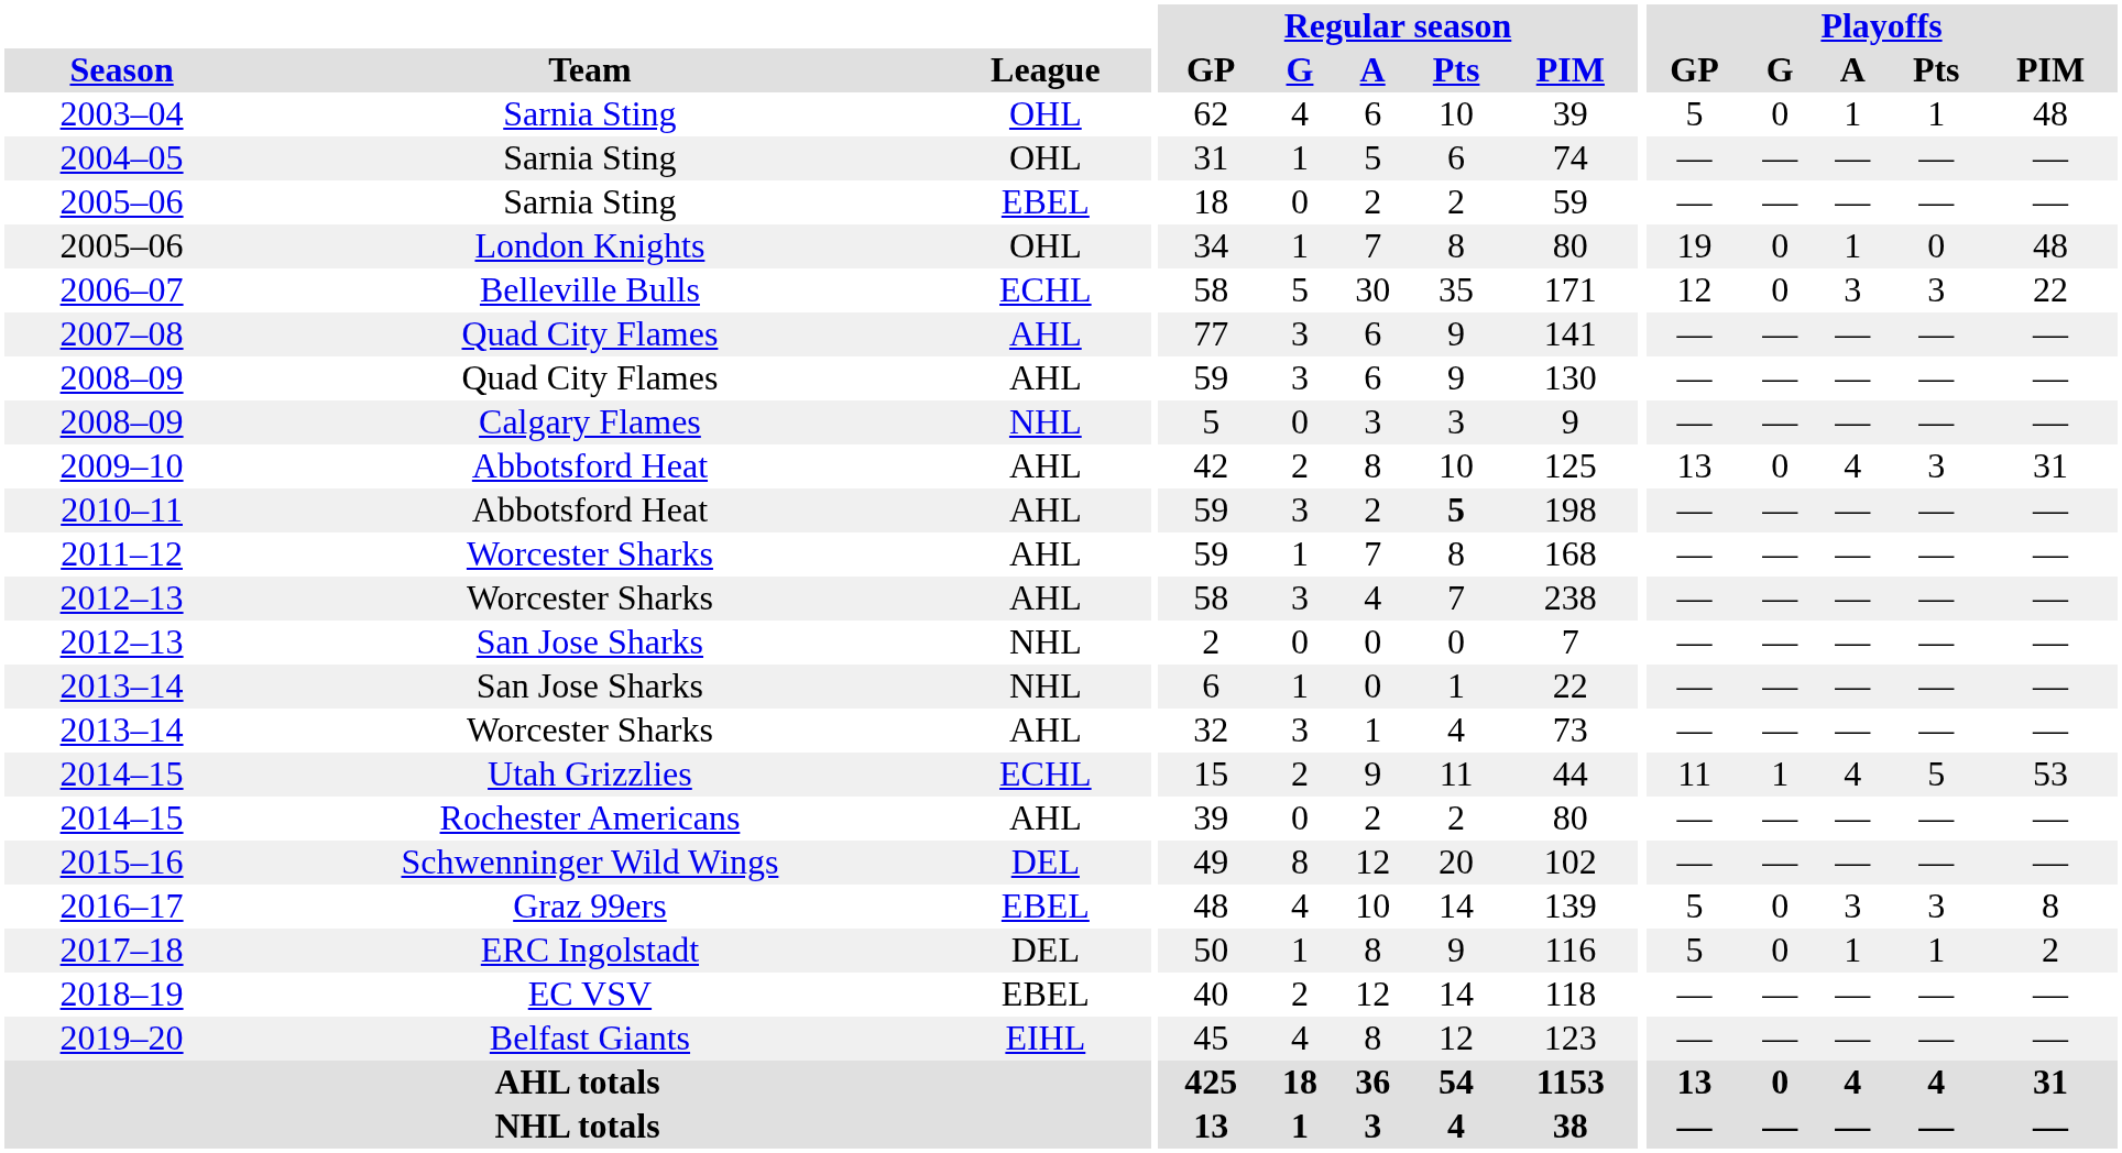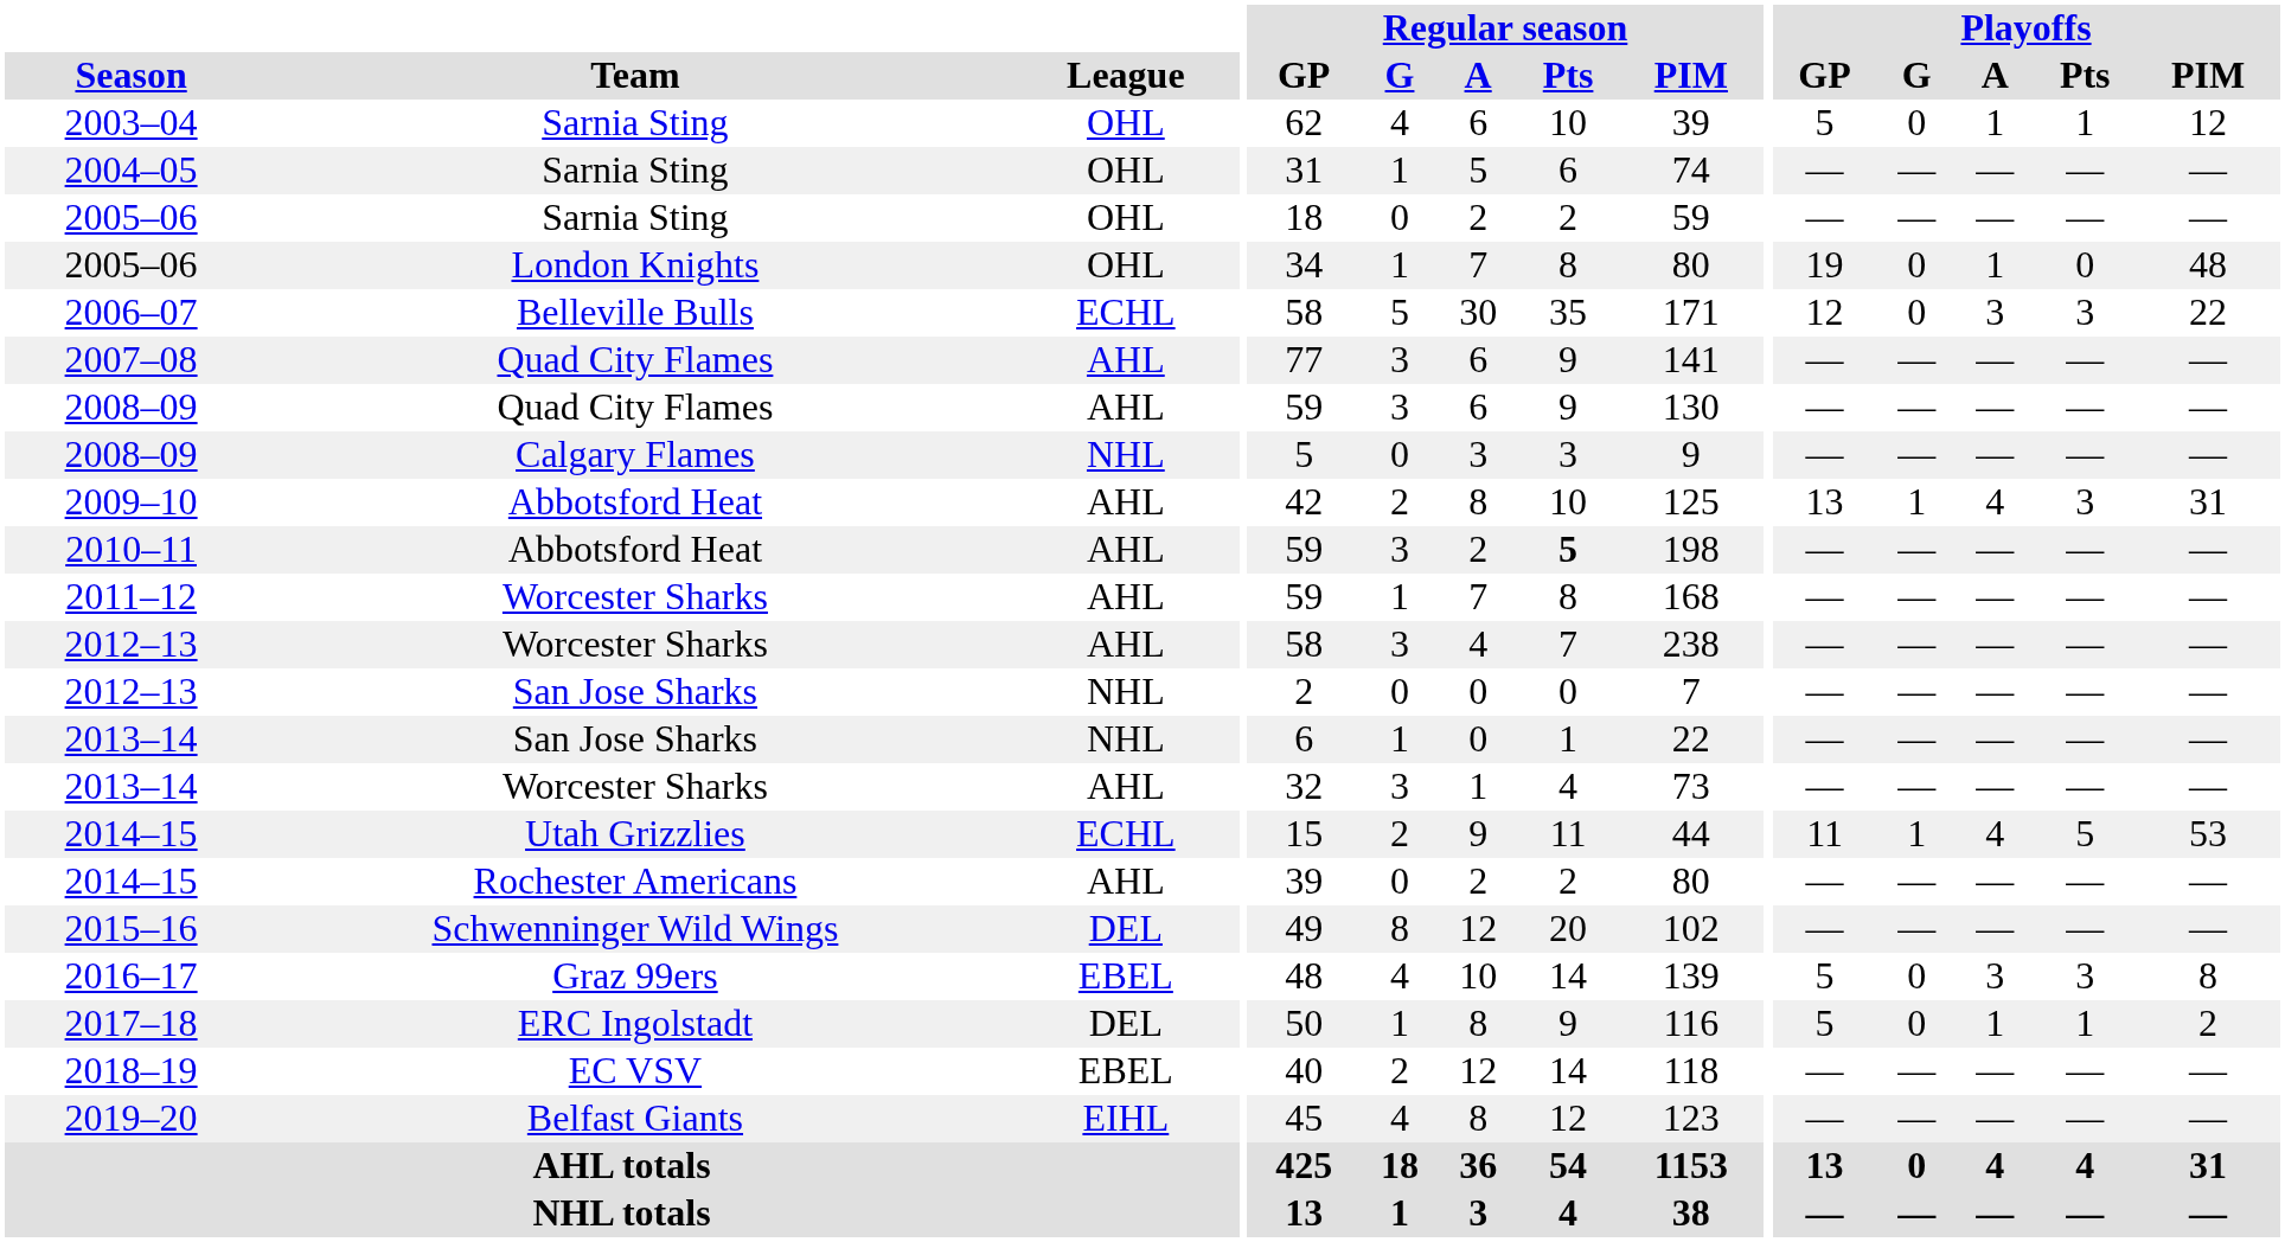 <table border="0" cellpadding="1" cellspacing="0" style="text-align:center; width:60em">
 <tr bgcolor="#e0e0e0">
 <th colspan="3"  bgcolor="#ffffff"></th>
 <th rowspan="99" bgcolor="#ffffff"></th>
 <th colspan="5"><a href='#'>Regular season</a></th>
 <th rowspan="99" bgcolor="#ffffff"></th>
 <th colspan="5"><a href='#'>Playoffs</a></th>
 </tr>
 <tr bgcolor="#e0e0e0">
 <th><a href='#'>Season</a></th>
 <th>Team</th>
 <th>League</th>
 <th>GP</th>
 <th><a href='#'>G</a></th>
 <th><a href='#'>A</a></th>
 <th><a href='#'>Pts</a></th>
 <th><a href='#'>PIM</a></th>
 <th>GP</th>
 <th>G</th>
 <th>A</th>
 <th>Pts</th>
 <th>PIM</th>
 </tr>
 <tr>
 <td><a href='#'>2003–04</a></td>
 <td><a href='#'>Sarnia Sting</a></td>
 <td><a href='#'>OHL</a></td>
 <td>62</td>
 <td>4</td>
 <td>6</td>
 <td>10</td>
 <td>39</td>
 <td>5</td>
 <td>0</td>
 <td>1</td>
 <td>1</td>
-<td>48</td>
+<td>12</td>
 </tr>
 <tr bgcolor="#f0f0f0">
 <td><a href='#'>2004–05</a></td>
 <td>Sarnia Sting</td>
 <td>OHL</td>
 <td>31</td>
 <td>1</td>
 <td>5</td>
 <td>6</td>
 <td>74</td>
 <td>—</td>
 <td>—</td>
 <td>—</td>
 <td>—</td>
 <td>—</td>
 </tr>
 <tr>
 <td><a href='#'>2005–06</a></td>
 <td>Sarnia Sting</td>
-<td><a href='#'>EBEL</a></td>
+<td>OHL</td>
 <td>18</td>
 <td>0</td>
 <td>2</td>
 <td>2</td>
 <td>59</td>
 <td>—</td>
 <td>—</td>
 <td>—</td>
 <td>—</td>
 <td>—</td>
 </tr>
 <tr bgcolor="#f0f0f0">
 <td>2005–06</td>
 <td><a href='#'>London Knights</a></td>
 <td>OHL</td>
 <td>34</td>
 <td>1</td>
 <td>7</td>
 <td>8</td>
 <td>80</td>
 <td>19</td>
 <td>0</td>
 <td>1</td>
 <td>0</td>
 <td>48</td>
 </tr>
 <tr>
 <td><a href='#'>2006–07</a></td>
 <td><a href='#'>Belleville Bulls</a></td>
 <td><a href='#'>ECHL</a></td>
 <td>58</td>
 <td>5</td>
 <td>30</td>
 <td>35</td>
 <td>171</td>
 <td>12</td>
 <td>0</td>
 <td>3</td>
 <td>3</td>
 <td>22</td>
 </tr>
 <tr bgcolor="#f0f0f0">
 <td><a href='#'>2007–08</a></td>
 <td><a href='#'>Quad City Flames</a></td>
 <td><a href='#'>AHL</a></td>
 <td>77</td>
 <td>3</td>
 <td>6</td>
 <td>9</td>
 <td>141</td>
 <td>—</td>
 <td>—</td>
 <td>—</td>
 <td>—</td>
 <td>—</td>
 </tr>
 <tr>
 <td><a href='#'>2008–09</a></td>
 <td>Quad City Flames</td>
 <td>AHL</td>
 <td>59</td>
 <td>3</td>
 <td>6</td>
 <td>9</td>
 <td>130</td>
 <td>—</td>
 <td>—</td>
 <td>—</td>
 <td>—</td>
 <td>—</td>
 </tr>
 <tr bgcolor="#f0f0f0">
 <td><a href='#'>2008–09</a></td>
 <td><a href='#'>Calgary Flames</a></td>
 <td><a href='#'>NHL</a></td>
 <td>5</td>
 <td>0</td>
 <td>3</td>
 <td>3</td>
 <td>9</td>
 <td>—</td>
 <td>—</td>
 <td>—</td>
 <td>—</td>
 <td>—</td>
 </tr>
 <tr>
 <td><a href='#'>2009–10</a></td>
 <td><a href='#'>Abbotsford Heat</a></td>
 <td>AHL</td>
 <td>42</td>
 <td>2</td>
 <td>8</td>
 <td>10</td>
 <td>125</td>
 <td>13</td>
-<td>0</td>
+<td>1</td>
 <td>4</td>
 <td>3</td>
 <td>31</td>
 </tr>
 <tr bgcolor="#f0f0f0">
 <td><a href='#'>2010–11</a></td>
 <td>Abbotsford Heat</td>
 <td>AHL</td>
 <td>59</td>
 <td>3</td>
 <td>2</td>
 <td><strong>5</strong></td>
 <td>198</td>
 <td>—</td>
 <td>—</td>
 <td>—</td>
 <td>—</td>
 <td>—</td>
 </tr>
 <tr>
 <td><a href='#'>2011–12</a></td>
 <td><a href='#'>Worcester Sharks</a></td>
 <td>AHL</td>
 <td>59</td>
 <td>1</td>
 <td>7</td>
 <td>8</td>
 <td>168</td>
 <td>—</td>
 <td>—</td>
 <td>—</td>
 <td>—</td>
 <td>—</td>
 </tr>
 <tr bgcolor="#f0f0f0">
 <td><a href='#'>2012–13</a></td>
 <td>Worcester Sharks</td>
 <td>AHL</td>
 <td>58</td>
 <td>3</td>
 <td>4</td>
 <td>7</td>
 <td>238</td>
 <td>—</td>
 <td>—</td>
 <td>—</td>
 <td>—</td>
 <td>—</td>
 </tr>
 <tr>
 <td><a href='#'>2012–13</a></td>
 <td><a href='#'>San Jose Sharks</a></td>
 <td>NHL</td>
 <td>2</td>
 <td>0</td>
 <td>0</td>
 <td>0</td>
 <td>7</td>
 <td>—</td>
 <td>—</td>
 <td>—</td>
 <td>—</td>
 <td>—</td>
 </tr>
 <tr bgcolor="#f0f0f0">
 <td><a href='#'>2013–14</a></td>
 <td>San Jose Sharks</td>
 <td>NHL</td>
 <td>6</td>
 <td>1</td>
 <td>0</td>
 <td>1</td>
 <td>22</td>
 <td>—</td>
 <td>—</td>
 <td>—</td>
 <td>—</td>
 <td>—</td>
 </tr>
 <tr>
 <td><a href='#'>2013–14</a></td>
 <td>Worcester Sharks</td>
 <td>AHL</td>
 <td>32</td>
 <td>3</td>
 <td>1</td>
 <td>4</td>
 <td>73</td>
 <td>—</td>
 <td>—</td>
 <td>—</td>
 <td>—</td>
 <td>—</td>
 </tr>
 <tr bgcolor="#f0f0f0">
 <td><a href='#'>2014–15</a></td>
 <td><a href='#'>Utah Grizzlies</a></td>
 <td><a href='#'>ECHL</a></td>
 <td>15</td>
 <td>2</td>
 <td>9</td>
 <td>11</td>
 <td>44</td>
 <td>11</td>
 <td>1</td>
 <td>4</td>
 <td>5</td>
 <td>53</td>
 </tr>
 <tr>
 <td><a href='#'>2014–15</a></td>
 <td><a href='#'>Rochester Americans</a></td>
 <td>AHL</td>
 <td>39</td>
 <td>0</td>
 <td>2</td>
 <td>2</td>
 <td>80</td>
 <td>—</td>
 <td>—</td>
 <td>—</td>
 <td>—</td>
 <td>—</td>
 </tr>
 <tr bgcolor="#f0f0f0">
 <td><a href='#'>2015–16</a></td>
 <td><a href='#'>Schwenninger Wild Wings</a></td>
 <td><a href='#'>DEL</a></td>
 <td>49</td>
 <td>8</td>
 <td>12</td>
 <td>20</td>
 <td>102</td>
 <td>—</td>
 <td>—</td>
 <td>—</td>
 <td>—</td>
 <td>—</td>
 </tr>
 <tr>
 <td><a href='#'>2016–17</a></td>
 <td><a href='#'>Graz 99ers</a></td>
 <td><a href='#'>EBEL</a></td>
 <td>48</td>
 <td>4</td>
 <td>10</td>
 <td>14</td>
 <td>139</td>
 <td>5</td>
 <td>0</td>
 <td>3</td>
 <td>3</td>
 <td>8</td>
 </tr>
 <tr bgcolor="#f0f0f0">
 <td><a href='#'>2017–18</a></td>
 <td><a href='#'>ERC Ingolstadt</a></td>
 <td>DEL</td>
 <td>50</td>
 <td>1</td>
 <td>8</td>
 <td>9</td>
 <td>116</td>
 <td>5</td>
 <td>0</td>
 <td>1</td>
 <td>1</td>
 <td>2</td>
 </tr>
 <tr>
 <td><a href='#'>2018–19</a></td>
 <td><a href='#'>EC VSV</a></td>
 <td>EBEL</td>
 <td>40</td>
 <td>2</td>
 <td>12</td>
 <td>14</td>
 <td>118</td>
 <td>—</td>
 <td>—</td>
 <td>—</td>
 <td>—</td>
 <td>—</td>
 </tr>
 <tr bgcolor="#f0f0f0">
 <td><a href='#'>2019–20</a></td>
 <td><a href='#'>Belfast Giants</a></td>
 <td><a href='#'>EIHL</a></td>
 <td>45</td>
 <td>4</td>
 <td>8</td>
 <td>12</td>
 <td>123</td>
 <td>—</td>
 <td>—</td>
 <td>—</td>
 <td>—</td>
 <td>—</td>
 </tr>
 <tr bgcolor="#e0e0e0">
 <th colspan="3">AHL totals</th>
 <th>425</th>
 <th>18</th>
 <th>36</th>
 <th>54</th>
 <th>1153</th>
 <th>13</th>
 <th>0</th>
 <th>4</th>
 <th>4</th>
 <th>31</th>
 </tr>
 <tr bgcolor="#e0e0e0">
 <th colspan="3">NHL totals</th>
 <th>13</th>
 <th>1</th>
 <th>3</th>
 <th>4</th>
 <th>38</th>
 <th>—</th>
 <th>—</th>
 <th>—</th>
 <th>—</th>
 <th>—</th>
 </tr>
 </table>
